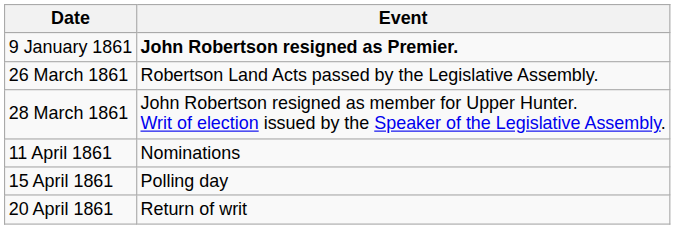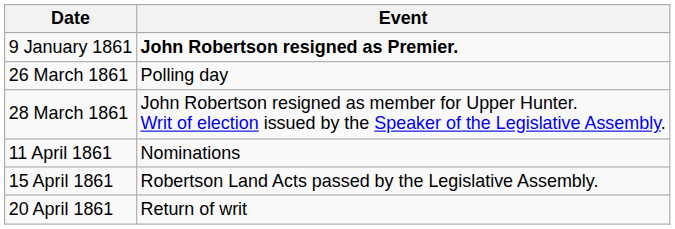 <table class="wikitable">
 <tr>
 <th>Date</th>
 <th>Event</th>
 </tr>
 <tr>
 <td>9 January 1861</td>
 <td><strong>John Robertson resigned as Premier.</strong></td>
 </tr>
 <tr>
 <td>26 March 1861</td>
-<td>Robertson Land Acts passed by the Legislative Assembly.</td>
+<td>Polling day</td>
 </tr>
 <tr>
 <td>28 March 1861</td>
 <td>John Robertson resigned as member for Upper Hunter.<br><a href='#'>Writ of election</a> issued by the <a href='#'>Speaker of the Legislative Assembly</a>.</td>
 </tr>
 <tr>
 <td>11 April 1861</td>
 <td>Nominations</td>
 </tr>
 <tr>
 <td>15 April 1861</td>
-<td>Polling day</td>
+<td>Robertson Land Acts passed by the Legislative Assembly.</td>
 </tr>
 <tr>
 <td>20 April 1861</td>
 <td>Return of writ</td>
 </tr>
 </table>
